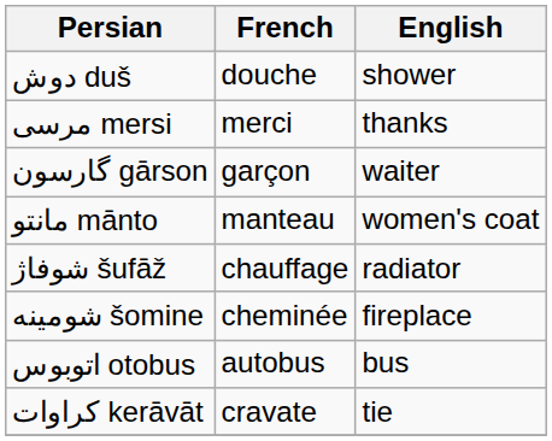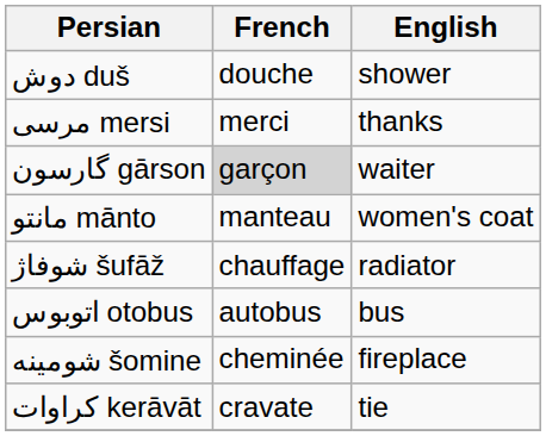 <table class="wikitable" id="table1">
 <tr>
 <th>Persian</th>
 <th>French</th>
 <th>English</th>
 </tr>
 <tr>
 <td>دوش duš</td>
 <td>douche</td>
 <td>shower</td>
 </tr>
 <tr>
 <td>مرسی mersi</td>
 <td>merci</td>
 <td>thanks</td>
 </tr>
 <tr>
 <td>گارسون gārson</td>
-<td>garçon</td>
+<td style="background: lightgrey;">garçon</td>
 <td>waiter</td>
 </tr>
 <tr>
 <td>مانتو mānto</td>
 <td>manteau</td>
 <td>women's coat</td>
 </tr>
 <tr>
 <td>شوفاژ šufāž</td>
 <td>chauffage</td>
 <td>radiator</td>
 </tr>
 <tr>
+<td>اتوبوس otobus</td>
+<td>autobus</td>
+<td>bus</td>
+</tr>
+<tr>
 <td>شومینه šomine</td>
 <td>cheminée</td>
 <td>fireplace</td>
-</tr>
-<tr>
-<td>اتوبوس otobus</td>
-<td>autobus</td>
-<td>bus</td>
 </tr>
 <tr>
 <td>کراوات kerāvāt</td>
 <td>cravate</td>
 <td>tie</td>
 </tr>
 <tr>
 </tr>
 </table>
